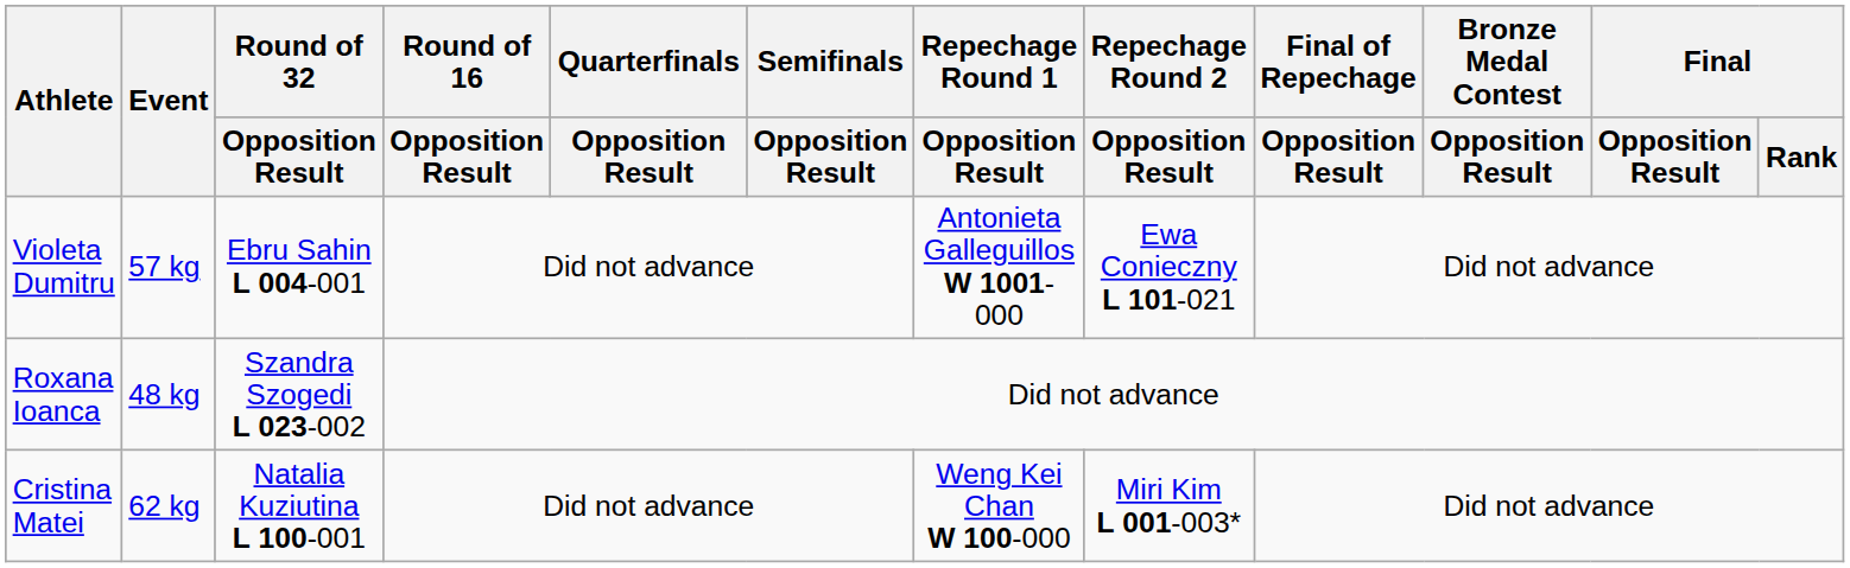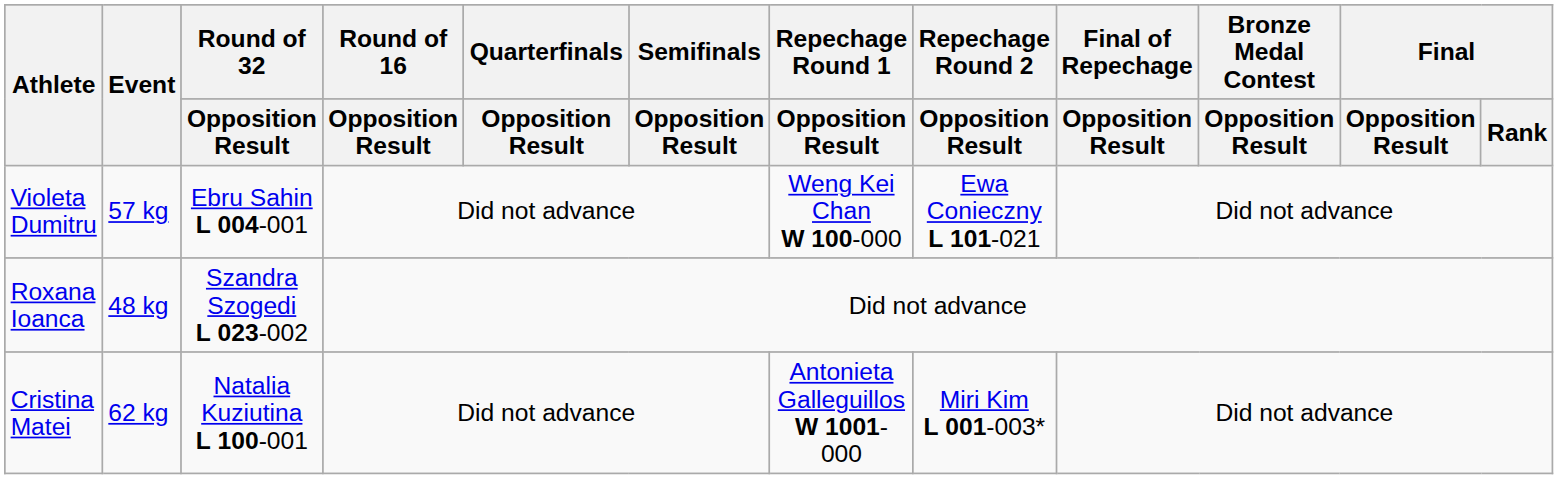 <table class="wikitable" style="font-size:90%">
 <tr>
 <th rowspan="2">Athlete</th>
 <th rowspan="2">Event</th>
 <th colspan="1">Round of 32</th>
 <th colspan="1">Round of 16</th>
 <th colspan="1">Quarterfinals</th>
 <th colspan="1">Semifinals</th>
 <th colspan="1">Repechage<br>Round 1</th>
 <th colspan="1">Repechage<br>Round 2</th>
 <th colspan="1">Final of Repechage</th>
 <th colspan="1">Bronze Medal Contest</th>
 <th colspan="2">Final</th>
 </tr>
 <tr>
 <th>Opposition<br>Result</th>
 <th>Opposition<br>Result</th>
 <th>Opposition<br>Result</th>
 <th>Opposition<br>Result</th>
 <th>Opposition<br>Result</th>
 <th>Opposition<br>Result</th>
 <th>Opposition<br>Result</th>
 <th>Opposition<br>Result</th>
 <th>Opposition<br>Result</th>
 <th>Rank</th>
 </tr>
 <tr>
 <td><a href='#'>Violeta Dumitru</a></td>
 <td><a href='#'>57 kg</a></td>
 <td align=center> <a href='#'>Ebru Sahin</a> <br><strong>L</strong> <strong>004</strong>-001</td>
 <td colspan="3" align=center>Did not advance</td>
-<td align=center> <a href='#'>Antonieta Galleguillos</a> <br><strong>W</strong> <strong>1001</strong>-000</td>
+<td align=center> <a href='#'>Weng Kei Chan</a> <br><strong>W</strong> <strong>100</strong>-000</td>
 <td align=center> <a href='#'>Ewa Conieczny</a> <br><strong>L</strong> <strong>101</strong>-021</td>
 <td colspan="4" align=center>Did not advance</td>
 </tr>
 <tr>
 <td><a href='#'>Roxana Ioanca</a></td>
 <td><a href='#'>48 kg</a></td>
 <td align=center> <a href='#'>Szandra Szogedi</a> <br><strong>L</strong> <strong>023</strong>-002</td>
 <td colspan="9" align=center>Did not advance</td>
 </tr>
 <tr>
 <td><a href='#'>Cristina Matei</a></td>
 <td><a href='#'>62 kg</a></td>
 <td align=center> <a href='#'>Natalia Kuziutina</a> <br><strong>L</strong> <strong>100</strong>-001</td>
 <td colspan="3" align=center>Did not advance</td>
-<td align=center> <a href='#'>Weng Kei Chan</a> <br><strong>W</strong> <strong>100</strong>-000</td>
+<td align=center> <a href='#'>Antonieta Galleguillos</a> <br><strong>W</strong> <strong>1001</strong>-000</td>
 <td align=center> <a href='#'>Miri Kim</a> <br><strong>L</strong> <strong>001</strong>-003*</td>
 <td colspan="4" align=center>Did not advance</td>
 </tr>
 </table>
